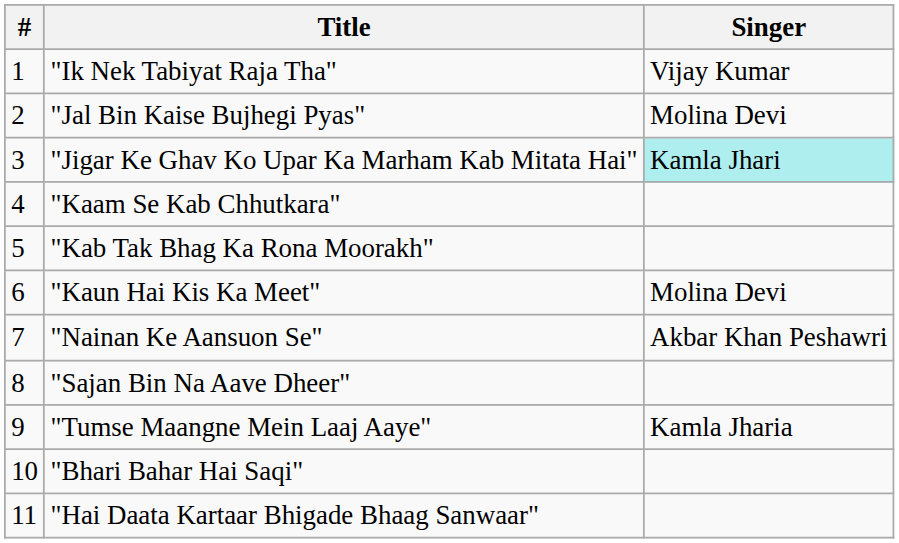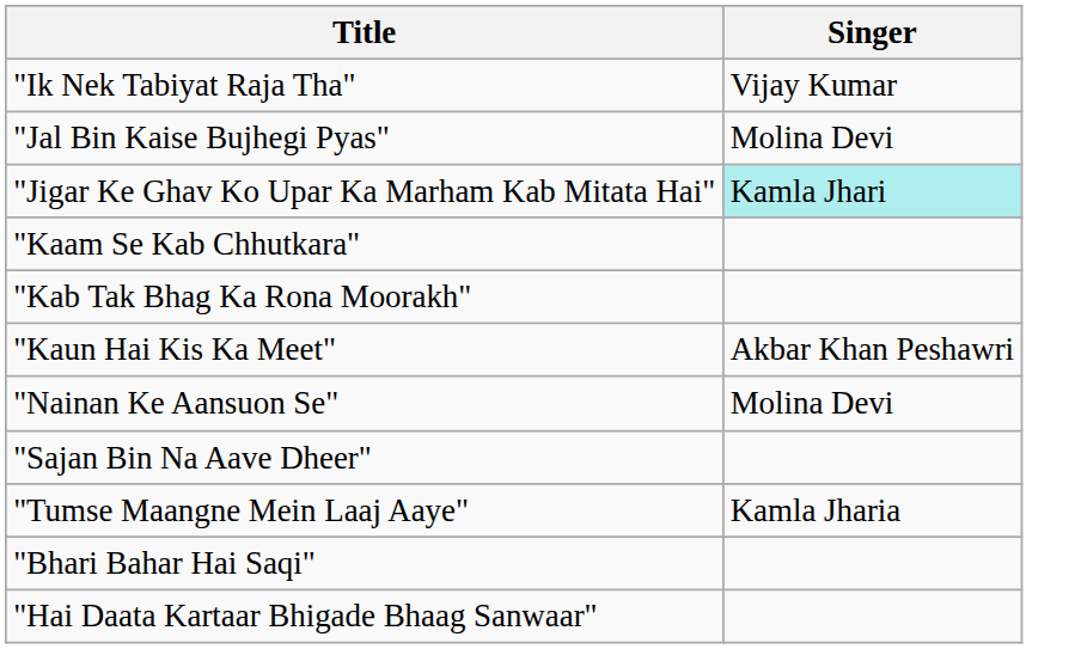 <table class="wikitable" style="font-size:95%;">
 <tr>
-<th>#</th>
 <th>Title</th>
 <th>Singer</th>
 </tr>
 <tr>
-<td>1</td>
 <td>"Ik Nek Tabiyat Raja Tha"</td>
 <td>Vijay Kumar</td>
 </tr>
 <tr>
-<td>2</td>
 <td>"Jal Bin Kaise Bujhegi Pyas"</td>
 <td>Molina Devi</td>
 </tr>
 <tr>
-<td>3</td>
 <td>"Jigar Ke Ghav Ko Upar Ka Marham Kab Mitata Hai"</td>
 <td style="background: paleturquoise;">Kamla Jhari</td>
 </tr>
 <tr>
-<td>4</td>
 <td>"Kaam Se Kab Chhutkara"</td>
 <td></td>
 </tr>
 <tr>
-<td>5</td>
 <td>"Kab Tak Bhag Ka Rona Moorakh"</td>
 <td></td>
 </tr>
 <tr>
-<td>6</td>
 <td>"Kaun Hai Kis Ka Meet"</td>
+<td>Akbar Khan Peshawri</td>
+</tr>
+<tr>
+<td>"Nainan Ke Aansuon Se"</td>
 <td>Molina Devi</td>
 </tr>
 <tr>
-<td>7</td>
-<td>"Nainan Ke Aansuon Se"</td>
-<td>Akbar Khan Peshawri</td>
-</tr>
-<tr>
-<td>8</td>
 <td>"Sajan Bin Na Aave Dheer"</td>
 <td></td>
 </tr>
 <tr>
-<td>9</td>
 <td>"Tumse Maangne Mein Laaj Aaye"</td>
 <td>Kamla Jharia</td>
 </tr>
 <tr>
-<td>10</td>
 <td>"Bhari Bahar Hai Saqi"</td>
 <td></td>
 </tr>
 <tr>
-<td>11</td>
 <td>"Hai Daata Kartaar Bhigade Bhaag Sanwaar"</td>
 <td></td>
 </tr>
 </table>
